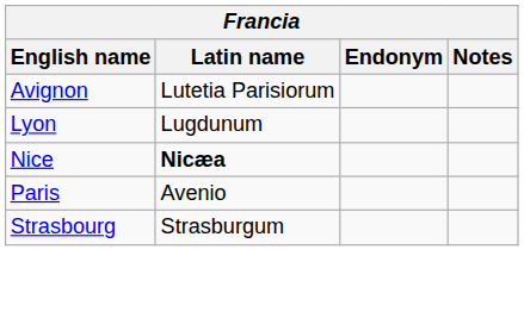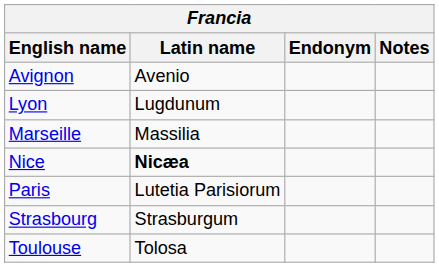 <table class="wikitable sortable">
 <tr>
 <th colspan="4"> <em>Francia</em></th>
 </tr>
 <tr>
 <th>English name</th>
 <th>Latin name</th>
 <th>Endonym</th>
 <th>Notes</th>
 </tr>
 <tr>
 <td><a href='#'>Avignon</a></td>
-<td>Lutetia Parisiorum</td>
+<td>Avenio</td>
 <td></td>
 <td></td>
 </tr>
 <tr>
 <td><a href='#'>Lyon</a></td>
 <td>Lugdunum</td>
+<td></td>
+<td></td>
+</tr>
+<tr>
+<td><a href='#'>Marseille</a></td>
+<td>Massilia</td>
 <td></td>
 <td></td>
 </tr>
 <tr>
 <td><a href='#'>Nice</a></td>
 <td><strong>Nicæa</strong></td>
 <td></td>
 <td></td>
 </tr>
 <tr>
 <td><a href='#'>Paris</a></td>
-<td>Avenio</td>
+<td>Lutetia Parisiorum</td>
 <td></td>
 <td></td>
 </tr>
 <tr>
 <td><a href='#'>Strasbourg</a></td>
 <td>Strasburgum</td>
 <td></td>
 <td></td>
 </tr>
+<tr>
+<td><a href='#'>Toulouse</a></td>
+<td>Tolosa</td>
+<td></td>
+<td></td>
+</tr>
 </table>
